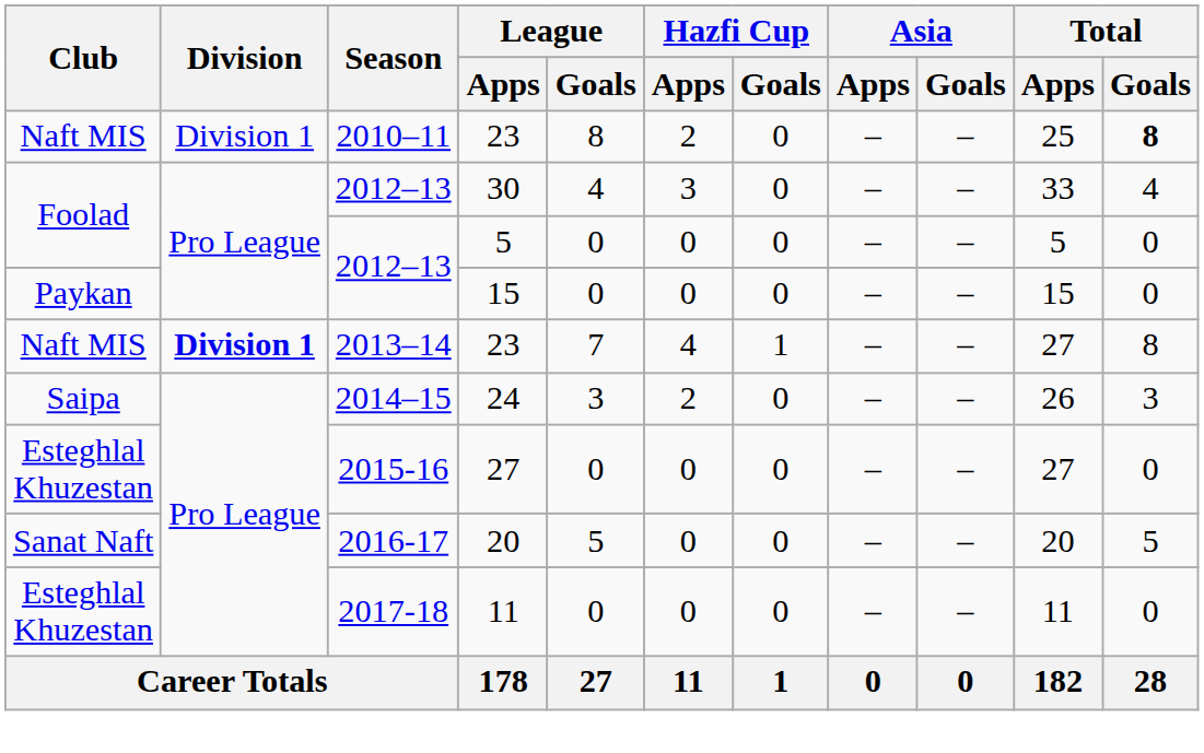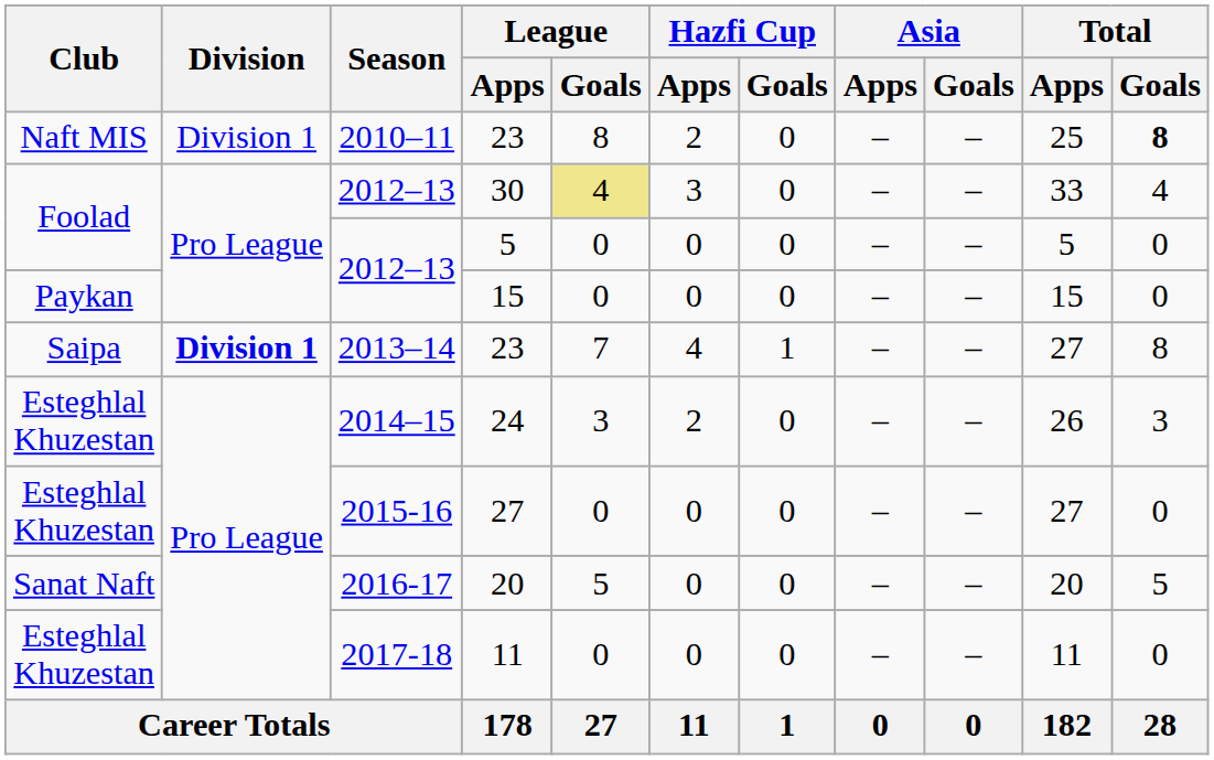 <table class="wikitable" style="text-align: center;">
 <tr>
 <th rowspan="2">Club</th>
 <th rowspan="2">Division</th>
 <th rowspan="2">Season</th>
 <th colspan="2">League</th>
 <th colspan="2"><a href='#'>Hazfi Cup</a></th>
 <th colspan="2"><a href='#'>Asia</a></th>
 <th colspan="2">Total</th>
 </tr>
 <tr>
 <th>Apps</th>
 <th>Goals</th>
 <th>Apps</th>
 <th>Goals</th>
 <th>Apps</th>
 <th>Goals</th>
 <th>Apps</th>
 <th>Goals</th>
 </tr>
 <tr>
 <td><a href='#'>Naft MIS</a></td>
 <td><a href='#'>Division 1</a></td>
 <td><a href='#'>2010–11</a></td>
 <td>23</td>
 <td>8</td>
 <td>2</td>
 <td>0</td>
 <td>–</td>
 <td>–</td>
 <td>25</td>
 <td><strong>8</strong></td>
 </tr>
 <tr>
 <td rowspan="2"><a href='#'>Foolad</a></td>
 <td rowspan="3"><a href='#'>Pro League</a></td>
 <td><a href='#'>2012–13</a></td>
 <td>30</td>
-<td>4</td>
+<td style="background: khaki;">4</td>
 <td>3</td>
 <td>0</td>
 <td>–</td>
 <td>–</td>
 <td>33</td>
 <td>4</td>
 </tr>
 <tr>
 <td rowspan="2"><a href='#'>2012–13</a></td>
 <td>5</td>
 <td>0</td>
 <td>0</td>
 <td>0</td>
 <td>–</td>
 <td>–</td>
 <td>5</td>
 <td>0</td>
 </tr>
 <tr>
 <td><a href='#'>Paykan</a></td>
 <td>15</td>
 <td>0</td>
 <td>0</td>
 <td>0</td>
 <td>–</td>
 <td>–</td>
 <td>15</td>
 <td>0</td>
 </tr>
 <tr>
-<td><a href='#'>Naft MIS</a></td>
+<td><a href='#'>Saipa</a></td>
 <td><strong><a href='#'>Division 1</a></strong></td>
 <td><a href='#'>2013–14</a></td>
 <td>23</td>
 <td>7</td>
 <td>4</td>
 <td>1</td>
 <td>–</td>
 <td>–</td>
 <td>27</td>
 <td>8</td>
 </tr>
 <tr>
-<td><a href='#'>Saipa</a></td>
+<td><a href='#'>Esteghlal</a><br><a href='#'>Khuzestan</a></td>
 <td rowspan="4"><a href='#'>Pro League</a></td>
 <td><a href='#'>2014–15</a></td>
 <td>24</td>
 <td>3</td>
 <td>2</td>
 <td>0</td>
 <td>–</td>
 <td>–</td>
 <td>26</td>
 <td>3</td>
 </tr>
 <tr>
 <td><a href='#'>Esteghlal</a><br><a href='#'>Khuzestan</a></td>
 <td><a href='#'>2015-16</a></td>
 <td>27</td>
 <td>0</td>
 <td>0</td>
 <td>0</td>
 <td>–</td>
 <td>–</td>
 <td>27</td>
 <td>0</td>
 </tr>
 <tr>
 <td><a href='#'>Sanat Naft</a></td>
 <td><a href='#'>2016-17</a></td>
 <td>20</td>
 <td>5</td>
 <td>0</td>
 <td>0</td>
 <td>–</td>
 <td>–</td>
 <td>20</td>
 <td>5</td>
 </tr>
 <tr>
 <td><a href='#'>Esteghlal</a><br><a href='#'>Khuzestan</a></td>
 <td><a href='#'>2017-18</a></td>
 <td>11</td>
 <td>0</td>
 <td>0</td>
 <td>0</td>
 <td>–</td>
 <td>–</td>
 <td>11</td>
 <td>0</td>
 </tr>
 <tr>
 <th colspan="3">Career Totals</th>
 <th>178</th>
 <th>27</th>
 <th>11</th>
 <th>1</th>
 <th>0</th>
 <th>0</th>
 <th>182</th>
 <th>28</th>
 </tr>
 </table>
